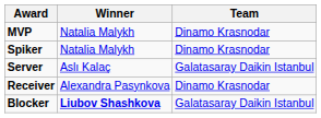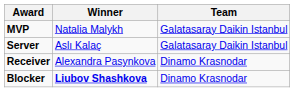 <table class=wikitable>
 <tr>
 <th>Award</th>
 <th>Winner</th>
 <th>Team</th>
 </tr>
 <tr>
 <td><strong>MVP</strong></td>
 <td> <a href='#'>Natalia Malykh</a></td>
-<td> <a href='#'>Dinamo Krasnodar</a></td>
-</tr>
-<tr>
-<td><strong>Spiker</strong></td>
-<td> <a href='#'>Natalia Malykh</a></td>
-<td> <a href='#'>Dinamo Krasnodar</a></td>
+<td> <a href='#'>Galatasaray Daikin Istanbul</a></td>
 </tr>
 <tr>
 <td><strong>Server</strong></td>
 <td> <a href='#'>Aslı Kalaç</a></td>
 <td> <a href='#'>Galatasaray Daikin Istanbul</a></td>
 </tr>
 <tr>
 <td><strong>Receiver</strong></td>
 <td> <a href='#'>Alexandra Pasynkova</a></td>
 <td> <a href='#'>Dinamo Krasnodar</a></td>
 </tr>
 <tr>
 <td><strong>Blocker</strong></td>
 <td><strong> <a href='#'>Liubov Shashkova</a></strong></td>
-<td> <a href='#'>Galatasaray Daikin Istanbul</a></td>
+<td> <a href='#'>Dinamo Krasnodar</a></td>
 </tr>
 </table>
